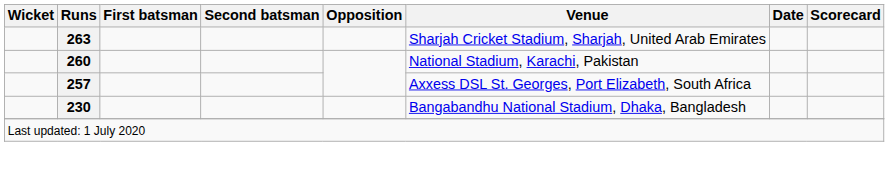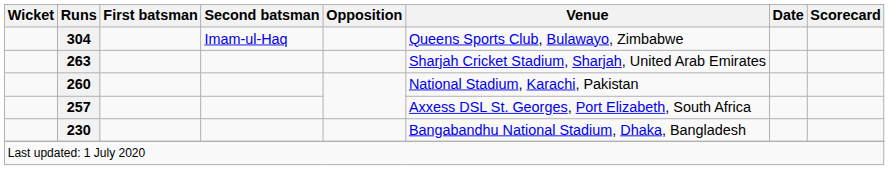 <table class="wikitable plainrowheaders sortable">
 <tr>
 <th scope=col>Wicket</th>
 <th scope=col>Runs</th>
 <th scope=col>First batsman</th>
 <th scope=col>Second batsman</th>
 <th scope=col>Opposition</th>
 <th scope=col>Venue</th>
 <th scope=col>Date</th>
 <th scope=col>Scorecard</th>
+</tr>
+<tr>
+<td align=center></td>
+<th scope=row style=text-align:center;>304</th>
+<td></td>
+<td><a href='#'>Imam-ul-Haq</a></td>
+<td></td>
+<td><a href='#'>Queens Sports Club</a>, <a href='#'>Bulawayo</a>, Zimbabwe</td>
+<td></td>
+<td></td>
 </tr>
 <tr>
 <td align=center></td>
 <th scope=row style=text-align:center;>263</th>
 <td></td>
 <td></td>
 <td></td>
 <td><a href='#'>Sharjah Cricket Stadium</a>, <a href='#'>Sharjah</a>, United Arab Emirates</td>
 <td></td>
 <td></td>
 </tr>
 <tr>
 <td align=center></td>
 <th scope=row style=text-align:center;>260</th>
 <td></td>
 <td></td>
 <td rowspan=2></td>
 <td><a href='#'>National Stadium</a>, <a href='#'>Karachi</a>, Pakistan</td>
 <td></td>
 <td></td>
 </tr>
 <tr>
 <td align=center></td>
 <th scope=row style=text-align:center;>257</th>
 <td></td>
 <td></td>
 <td><a href='#'>Axxess DSL St. Georges</a>, <a href='#'>Port Elizabeth</a>, South Africa</td>
 <td></td>
 <td></td>
 </tr>
 <tr>
 <td align=center></td>
 <th scope=row style=text-align:center;>230</th>
 <td></td>
 <td></td>
 <td></td>
 <td><a href='#'>Bangabandhu National Stadium</a>, <a href='#'>Dhaka</a>, Bangladesh</td>
 <td></td>
 <td></td>
 </tr>
 <tr>
 </tr>
 <tr class=sortbottom>
 <td colspan=8><small>Last updated: 1 July 2020</small></td>
 </tr>
 </table>
